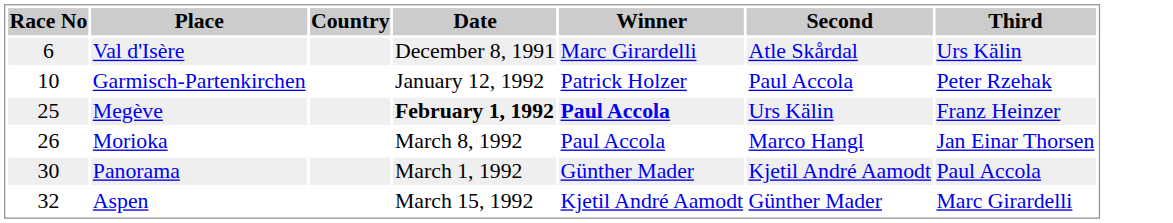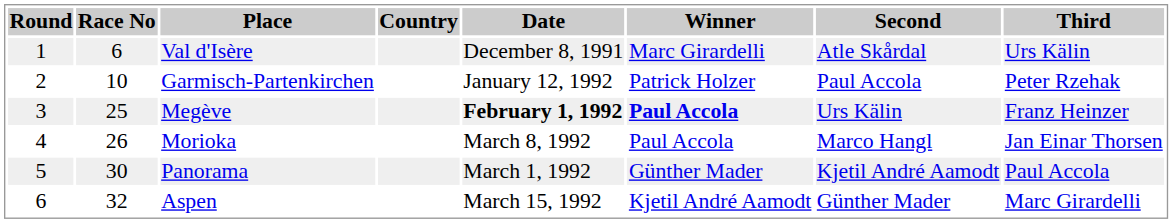 <table border="0" style="border: 1px solid #999; background-color:#FFFFFF; text-align:center">
 <tr align="center" bgcolor="#CCCCCC">
+<th>Round</th>
 <th>Race No</th>
 <th>Place</th>
 <th>Country</th>
 <th>Date</th>
 <th>Winner</th>
 <th>Second</th>
 <th>Third</th>
 </tr>
 <tr bgcolor="#EFEFEF">
+<td>1</td>
 <td>6</td>
 <td align="left"><a href='#'>Val d'Isère</a></td>
 <td align="left"></td>
 <td align="left">December 8, 1991</td>
 <td align="left"> <a href='#'>Marc Girardelli</a></td>
 <td align="left"> <a href='#'>Atle Skårdal</a></td>
 <td align="left"> <a href='#'>Urs Kälin</a></td>
 </tr>
 <tr>
+<td>2</td>
 <td>10</td>
 <td align="left"><a href='#'>Garmisch-Partenkirchen</a></td>
 <td align="left"></td>
 <td align="left">January 12, 1992</td>
 <td align="left"> <a href='#'>Patrick Holzer</a></td>
 <td align="left"> <a href='#'>Paul Accola</a></td>
 <td align="left"> <a href='#'>Peter Rzehak</a></td>
 </tr>
 <tr bgcolor="#EFEFEF">
+<td>3</td>
 <td>25</td>
 <td align="left"><a href='#'>Megève</a></td>
 <td align="left"></td>
 <td align="left"><strong>February 1, 1992</strong></td>
 <td align="left"><strong> <a href='#'>Paul Accola</a></strong></td>
 <td align="left"> <a href='#'>Urs Kälin</a></td>
 <td align="left"> <a href='#'>Franz Heinzer</a></td>
 </tr>
 <tr>
+<td>4</td>
 <td>26</td>
 <td align="left"><a href='#'>Morioka</a></td>
 <td align="left"></td>
 <td align="left">March 8, 1992</td>
 <td align="left"> <a href='#'>Paul Accola</a></td>
 <td align="left"> <a href='#'>Marco Hangl</a></td>
 <td align="left"> <a href='#'>Jan Einar Thorsen</a></td>
 </tr>
 <tr bgcolor="#EFEFEF">
+<td>5</td>
 <td>30</td>
 <td align="left"><a href='#'>Panorama</a></td>
 <td align="left"></td>
 <td align="left">March 1, 1992</td>
 <td align="left"> <a href='#'>Günther Mader</a></td>
 <td align="left"> <a href='#'>Kjetil André Aamodt</a></td>
 <td align="left"> <a href='#'>Paul Accola</a></td>
 </tr>
 <tr>
+<td>6</td>
 <td>32</td>
 <td align="left"><a href='#'>Aspen</a></td>
 <td align="left"></td>
 <td align="left">March 15, 1992</td>
 <td align="left"> <a href='#'>Kjetil André Aamodt</a></td>
 <td align="left"> <a href='#'>Günther Mader</a></td>
 <td align="left"> <a href='#'>Marc Girardelli</a></td>
 </tr>
 </table>
